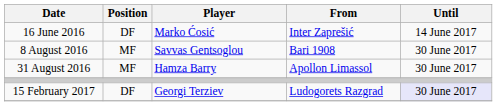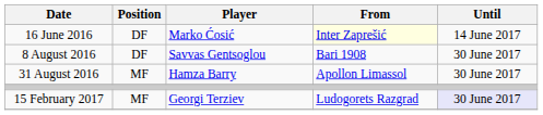 <table class="wikitable" style="text-align: center;">
 <tr>
 <th width=130>Date</th>
 <th width=60>Position</th>
 <th width=180>Player</th>
 <th width=150>From</th>
 <th width=120>Until</th>
 </tr>
 <tr>
 <td>16 June 2016</td>
 <td>DF</td>
 <td style="text-align:left;"> <a href='#'>Marko Ćosić</a></td>
-<td style="text-align:left;"><a href='#'>Inter Zaprešić</a></td>
+<td style="background: lightyellow; text-align:left;"><a href='#'>Inter Zaprešić</a></td>
 <td>14 June 2017</td>
 </tr>
 <tr>
 <td>8 August 2016</td>
-<td>MF</td>
+<td>DF</td>
 <td style="text-align:left;"> <a href='#'>Savvas Gentsoglou</a></td>
 <td style="text-align:left;"><a href='#'>Bari 1908</a></td>
 <td>30 June 2017</td>
 </tr>
 <tr>
 <td>31 August 2016</td>
 <td>MF</td>
 <td style="text-align:left;"> <a href='#'>Hamza Barry</a></td>
 <td style="text-align:left;"><a href='#'>Apollon Limassol</a></td>
 <td>30 June 2017</td>
 </tr>
 <tr style="color:#CCCCCC;background-color:#CCCCCC">
 <td colspan="6"></td>
 </tr>
 <tr>
 <td>15 February 2017</td>
-<td>DF</td>
+<td>MF</td>
 <td style="text-align:left;"> <a href='#'>Georgi Terziev</a></td>
 <td style="text-align:left;"><a href='#'>Ludogorets Razgrad</a></td>
 <td style="background: lavender;">30 June 2017</td>
 </tr>
 <tr>
 </tr>
 </table>
